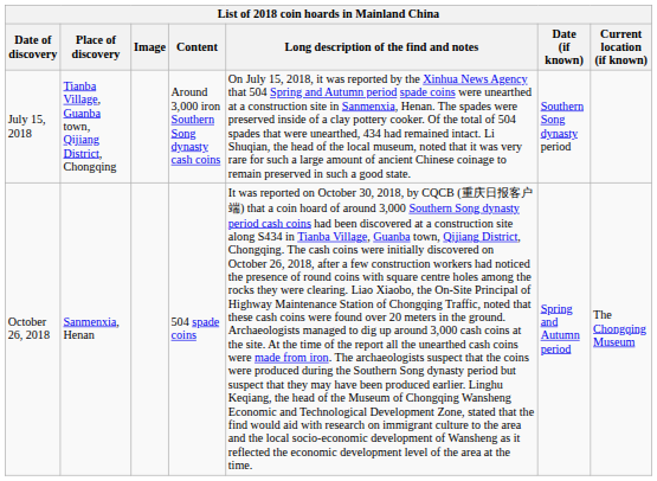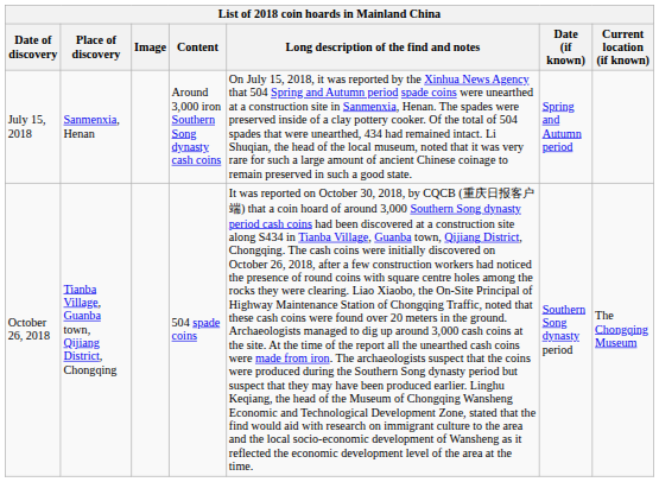 <table class="wikitable" style="font-size: 100%">
 <tr>
 <th colspan=7>List of 2018 coin hoards in Mainland China</th>
 </tr>
 <tr>
 <th>Date of discovery</th>
 <th>Place of discovery</th>
 <th>Image</th>
 <th>Content</th>
 <th>Long description of the find and notes</th>
 <th>Date<br>(if known)</th>
 <th>Current location<br>(if known)</th>
 </tr>
 <tr>
 <td>July 15, 2018</td>
-<td><a href='#'>Tianba Village</a>, <a href='#'>Guanba</a> town, <a href='#'>Qijiang District</a>, Chongqing</td>
+<td><a href='#'>Sanmenxia</a>, Henan</td>
 <td></td>
 <td>Around 3,000 iron <a href='#'>Southern Song dynasty cash coins</a></td>
 <td>On July 15, 2018, it was reported by the <a href='#'>Xinhua News Agency</a> that 504 <a href='#'>Spring and Autumn period</a> <a href='#'>spade coins</a> were unearthed at a construction site in <a href='#'>Sanmenxia</a>, Henan. The spades were preserved inside of a clay pottery cooker. Of the total of 504 spades that were unearthed, 434 had remained intact. Li Shuqian, the head of the local museum, noted that it was very rare for such a large amount of ancient Chinese coinage to remain preserved in such a good state.</td>
-<td><a href='#'>Southern Song dynasty</a> period</td>
+<td><a href='#'>Spring and Autumn period</a></td>
 <td></td>
 </tr>
 <tr>
 <td>October 26, 2018</td>
-<td><a href='#'>Sanmenxia</a>, Henan</td>
+<td><a href='#'>Tianba Village</a>, <a href='#'>Guanba</a> town, <a href='#'>Qijiang District</a>, Chongqing</td>
 <td></td>
 <td>504 <a href='#'>spade coins</a></td>
 <td>It was reported on October 30, 2018, by CQCB (重庆日报客户端) that a coin hoard of around 3,000 <a href='#'>Southern Song dynasty period cash coins</a> had been discovered at a construction site along S434 in <a href='#'>Tianba Village</a>, <a href='#'>Guanba</a> town, <a href='#'>Qijiang District</a>, Chongqing. The cash coins were initially discovered on October 26, 2018, after a few construction workers had noticed the presence of round coins with square centre holes among the rocks they were clearing. Liao Xiaobo, the On-Site Principal of Highway Maintenance Station of Chongqing Traffic, noted that these cash coins were found over 20 meters in the ground. Archaeologists managed to dig up around 3,000 cash coins at the site. At the time of the report all the unearthed cash coins were <a href='#'>made from iron</a>. The archaeologists suspect that the coins were produced during the Southern Song dynasty period but suspect that they may have been produced earlier. Linghu Keqiang, the head of the Museum of Chongqing Wansheng Economic and Technological Development Zone, stated that the find would aid with research on immigrant culture to the area and the local socio-economic development of Wansheng as it reflected the economic development level of the area at the time.</td>
-<td><a href='#'>Spring and Autumn period</a></td>
+<td><a href='#'>Southern Song dynasty</a> period</td>
 <td>The <a href='#'>Chongqing Museum</a></td>
 </tr>
 </table>
